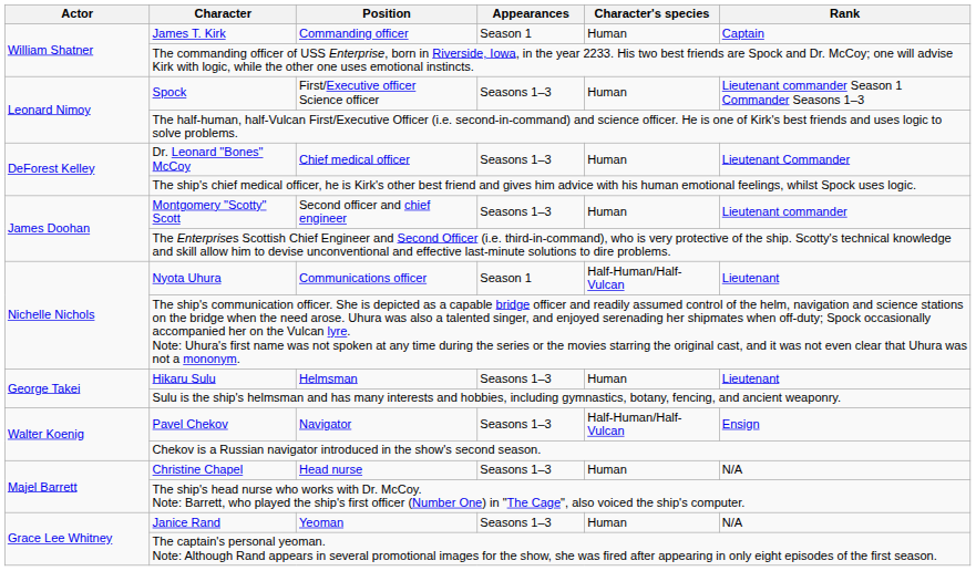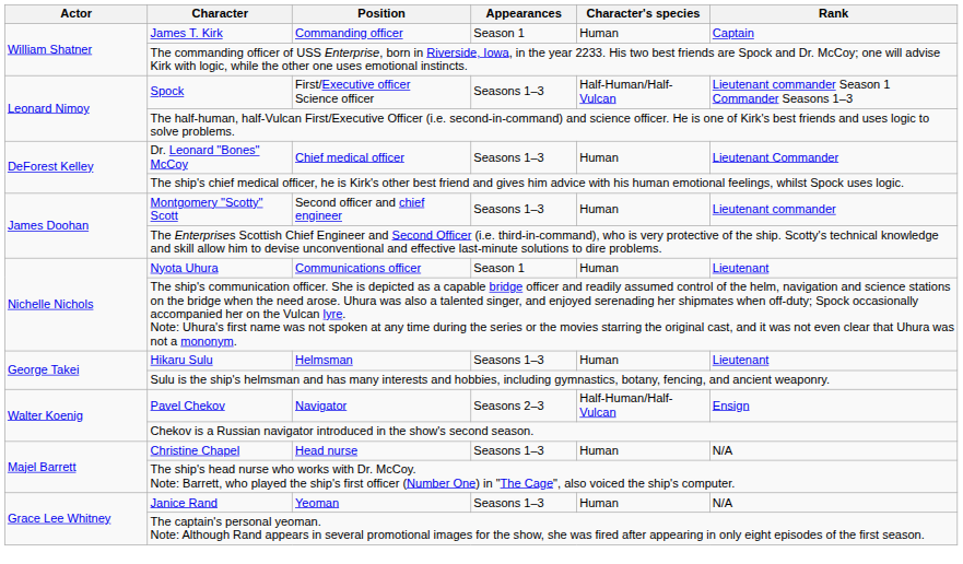 <table class="wikitable" width="100%">
 <tr>
 <th width="15%">Actor</th>
 <th>Character</th>
 <th>Position</th>
 <th>Appearances</th>
 <th>Character's species</th>
 <th>Rank</th>
 </tr>
 <tr>
 <td rowspan="2"><a href='#'>William Shatner</a></td>
 <td><a href='#'>James T. Kirk</a></td>
 <td><a href='#'>Commanding officer</a></td>
 <td>Season 1</td>
 <td>Human</td>
 <td><a href='#'>Captain</a></td>
 </tr>
 <tr>
 <td colspan="5">The commanding officer of USS <em>Enterprise</em>, born in <a href='#'>Riverside, Iowa</a>, in the year 2233. His two best friends are Spock and Dr. McCoy; one will advise Kirk with logic, while the other one uses emotional instincts.</td>
 </tr>
 <tr>
 <td rowspan="2"><a href='#'>Leonard Nimoy</a></td>
 <td><a href='#'>Spock</a></td>
 <td>First/<a href='#'>Executive officer</a><br>Science officer</td>
 <td>Seasons 1–3</td>
-<td>Human</td>
+<td>Half-Human/Half-<a href='#'>Vulcan</a></td>
 <td><a href='#'>Lieutenant commander</a> Season 1 <a href='#'>Commander</a> Seasons 1–3</td>
 </tr>
 <tr>
 <td colspan="5">The half-human, half-Vulcan First/Executive Officer (i.e. second-in-command) and science officer. He is one of Kirk's best friends and uses logic to solve problems.</td>
 </tr>
 <tr>
 <td rowspan="2"><a href='#'>DeForest Kelley</a></td>
 <td>Dr. <a href='#'>Leonard "Bones" McCoy</a></td>
 <td><a href='#'>Chief medical officer</a></td>
 <td>Seasons 1–3</td>
 <td>Human</td>
 <td><a href='#'>Lieutenant Commander</a></td>
 </tr>
 <tr>
 <td colspan="5">The ship's chief medical officer, he is Kirk's other best friend and gives him advice with his human emotional feelings, whilst Spock uses logic.</td>
 </tr>
 <tr>
 <td rowspan="2"><a href='#'>James Doohan</a></td>
 <td><a href='#'>Montgomery "Scotty" Scott</a></td>
 <td>Second officer and <a href='#'>chief engineer</a></td>
 <td>Seasons 1–3</td>
 <td>Human</td>
 <td><a href='#'>Lieutenant commander</a></td>
 </tr>
 <tr>
 <td colspan="5">The <em>Enterprise</em>s Scottish Chief Engineer and <a href='#'>Second Officer</a> (i.e. third-in-command), who is very protective of the ship. Scotty's technical knowledge and skill allow him to devise unconventional and effective last-minute solutions to dire problems.</td>
 </tr>
 <tr>
 <td rowspan="2"><a href='#'>Nichelle Nichols</a></td>
 <td><a href='#'>Nyota Uhura</a></td>
 <td><a href='#'>Communications officer</a></td>
 <td>Season 1</td>
-<td>Half-Human/Half-<a href='#'>Vulcan</a></td>
+<td>Human</td>
 <td><a href='#'>Lieutenant</a></td>
 </tr>
 <tr>
 <td colspan="5">The ship's communication officer. She is depicted as a capable <a href='#'>bridge</a> officer and readily assumed control of the helm, navigation and science stations on the bridge when the need arose. Uhura was also a talented singer, and enjoyed serenading her shipmates when off-duty; Spock occasionally accompanied her on the Vulcan <a href='#'>lyre</a>.<br>Note: Uhura's first name was not spoken at any time during the series or the movies starring the original cast, and it was not even clear that Uhura was not a <a href='#'>mononym</a>.</td>
 </tr>
 <tr>
 <td rowspan="2"><a href='#'>George Takei</a></td>
 <td><a href='#'>Hikaru Sulu</a></td>
 <td><a href='#'>Helmsman</a></td>
 <td>Seasons 1–3</td>
 <td>Human</td>
 <td><a href='#'>Lieutenant</a></td>
 </tr>
 <tr>
 <td colspan="5">Sulu is the ship's helmsman and has many interests and hobbies, including gymnastics, botany, fencing, and ancient weaponry.</td>
 </tr>
 <tr>
 <td rowspan="2"><a href='#'>Walter Koenig</a></td>
 <td><a href='#'>Pavel Chekov</a></td>
 <td><a href='#'>Navigator</a></td>
-<td>Seasons 1–3</td>
+<td>Seasons 2–3</td>
 <td>Half-Human/Half-<a href='#'>Vulcan</a></td>
 <td><a href='#'>Ensign</a></td>
 </tr>
 <tr>
 <td colspan="5">Chekov is a Russian navigator introduced in the show's second season.</td>
 </tr>
 <tr>
 <td rowspan="2"><a href='#'>Majel Barrett</a></td>
 <td><a href='#'>Christine Chapel</a></td>
 <td><a href='#'>Head nurse</a></td>
 <td>Seasons 1–3</td>
 <td>Human</td>
 <td>N/A</td>
 </tr>
 <tr>
 <td colspan="5">The ship's head nurse who works with Dr. McCoy.<br>Note: Barrett, who played the ship's first officer (<a href='#'>Number One</a>) in "<a href='#'>The Cage</a>", also voiced the ship's computer.</td>
 </tr>
 <tr>
 <td rowspan="2"><a href='#'>Grace Lee Whitney</a></td>
 <td><a href='#'>Janice Rand</a></td>
 <td><a href='#'>Yeoman</a></td>
 <td>Seasons 1–3</td>
 <td>Human</td>
 <td>N/A</td>
 </tr>
 <tr>
 <td colspan="5">The captain's personal yeoman.<br>Note: Although Rand appears in several promotional images for the show, she was fired after appearing in only eight episodes of the first season.</td>
 </tr>
 </table>
